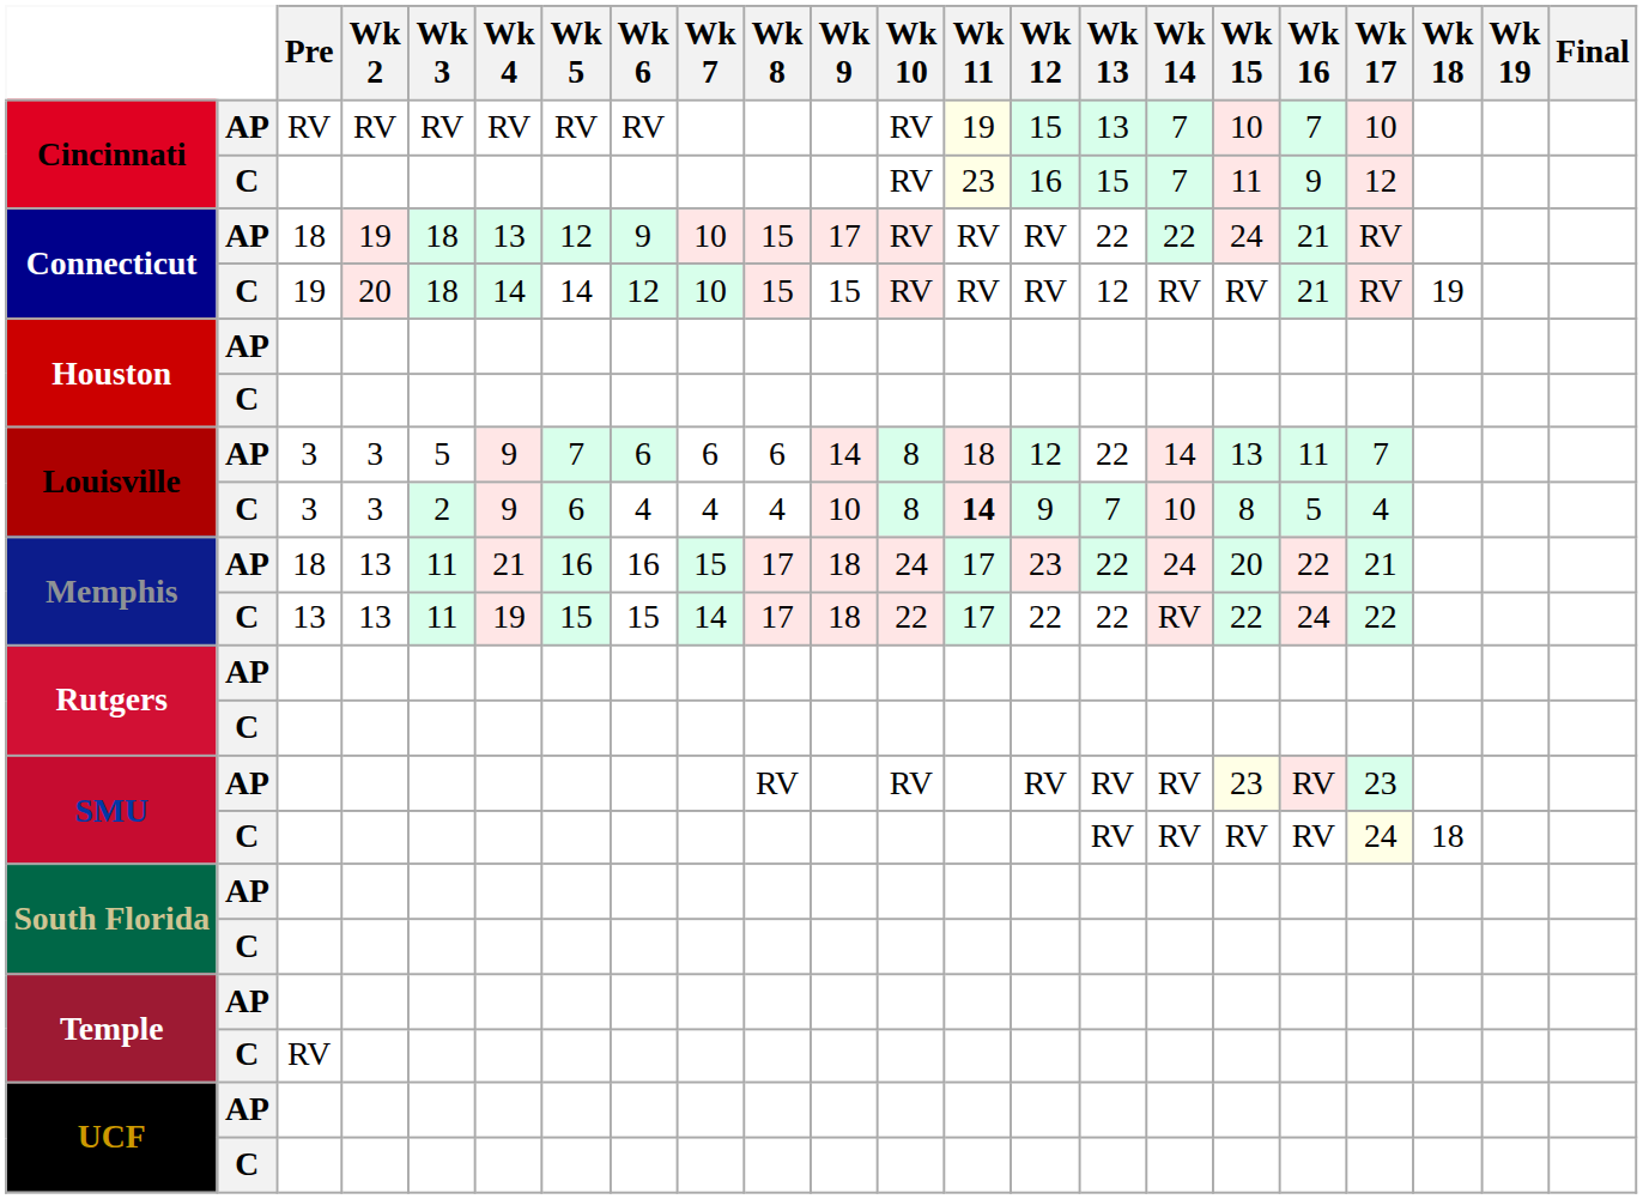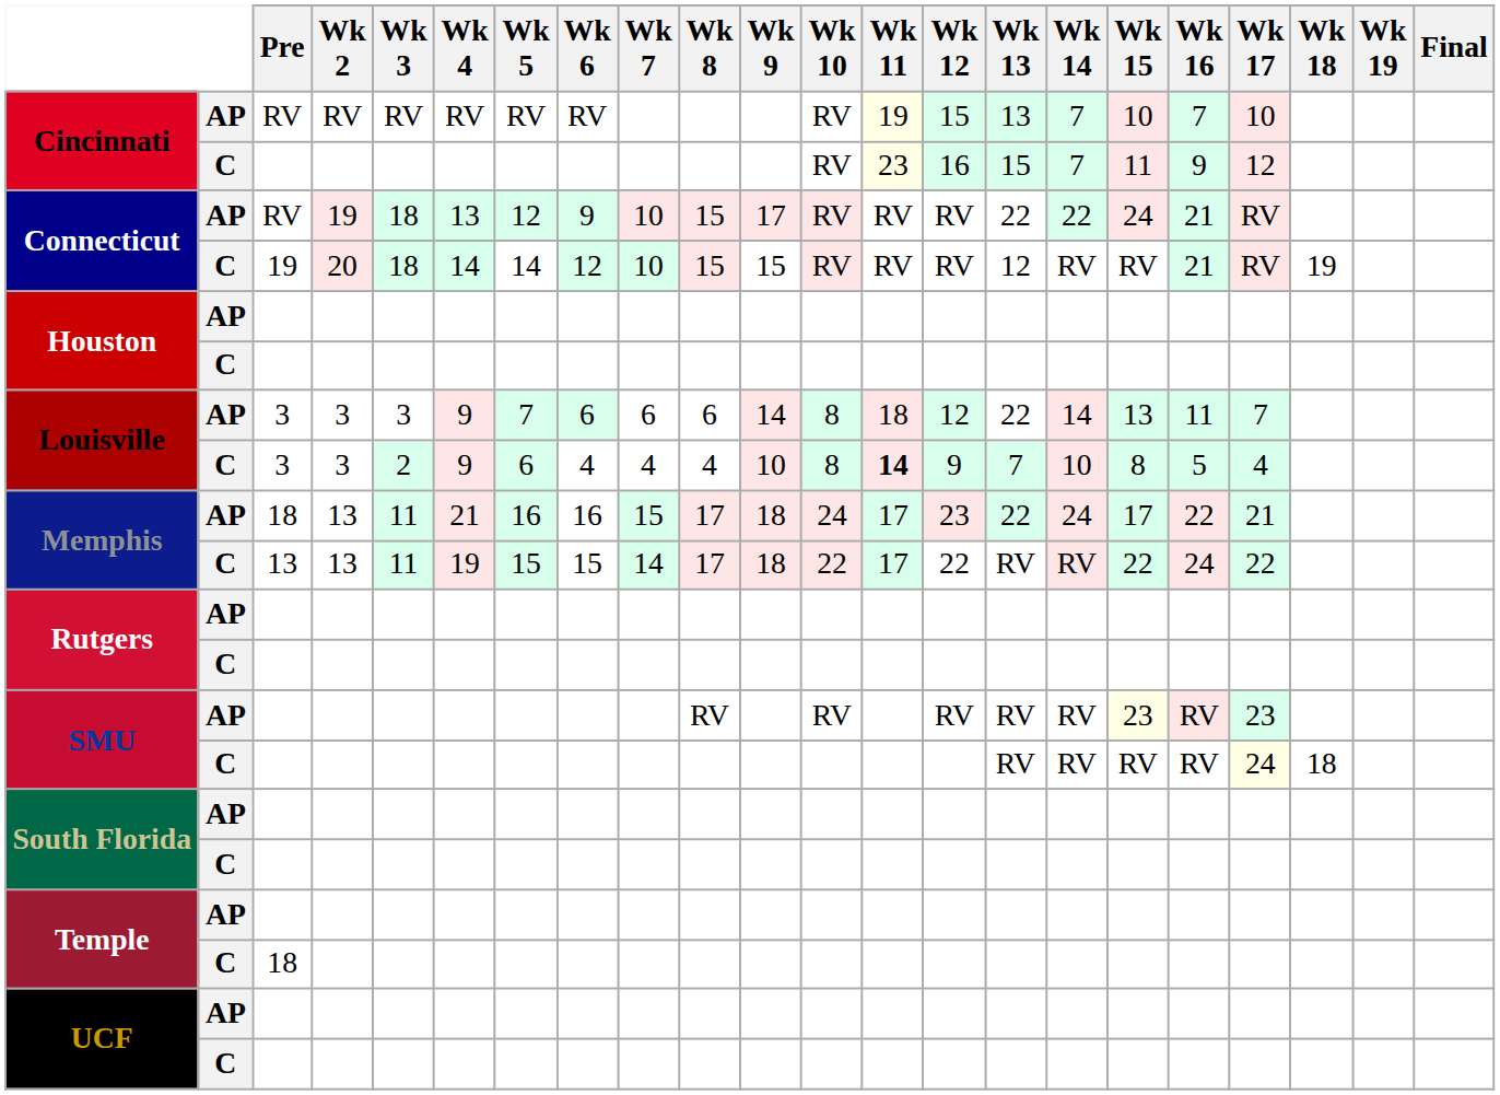 <table class="wikitable" style="white-space:nowrap;font-size:90%;">
 <tr>
 <th colspan=2 style="background:white; border-top-style:hidden; border-left-style:hidden;"> </th>
 <th>Pre</th>
 <th>Wk<br>2</th>
 <th>Wk<br>3</th>
 <th>Wk<br>4</th>
 <th>Wk<br>5</th>
 <th>Wk<br>6</th>
 <th>Wk<br>7</th>
 <th>Wk<br>8</th>
 <th>Wk<br>9</th>
 <th>Wk<br>10</th>
 <th>Wk<br>11</th>
 <th>Wk<br>12</th>
 <th>Wk<br>13</th>
 <th>Wk<br>14</th>
 <th>Wk<br>15</th>
 <th>Wk<br>16</th>
 <th>Wk<br>17</th>
 <th>Wk<br>18</th>
 <th>Wk<br>19</th>
 <th>Final</th>
 </tr>
 <tr style="text-align:center;">
 <th rowspan=2 style="background:#e00122; color:#000000;">Cincinnati</th>
 <th>AP</th>
 <td style="background:#FFF;">RV</td>
 <td style="background:#FFF;">RV</td>
 <td style="background:#FFF;">RV</td>
 <td style="background:#FFF;">RV</td>
 <td style="background:#FFF;">RV</td>
 <td style="background:#FFF;">RV</td>
 <td style="background:#FFF;"></td>
 <td style="background:#FFF;"></td>
 <td style="background:#FFF;"></td>
 <td style="background:#FFF;">RV</td>
 <td style="background:#ffffe6;">19</td>
 <td style="background:#d8ffeb;">15</td>
 <td style="background:#d8ffeb;">13</td>
 <td style="background:#d8ffeb;">7</td>
 <td style="background:#ffe6e6;">10</td>
 <td style="background:#d8ffeb;">7</td>
 <td style="background:#ffe6e6;">10</td>
 <td style="background:#FFF;"></td>
 <td style="background:#FFF;"></td>
 <td style="background:#FFF;"></td>
 </tr>
 <tr style="text-align:center;">
 <th>C</th>
 <td style="background:#FFF;"></td>
 <td style="background:#FFF;"></td>
 <td style="background:#FFF;"></td>
 <td style="background:#FFF;"></td>
 <td style="background:#FFF;"></td>
 <td style="background:#FFF;"></td>
 <td style="background:#FFF;"></td>
 <td style="background:#FFF;"></td>
 <td style="background:#FFF;"></td>
 <td style="background:#FFF;">RV</td>
 <td style="background:#ffffe6;">23</td>
 <td style="background:#d8ffeb;">16</td>
 <td style="background:#d8ffeb;">15</td>
 <td style="background:#d8ffeb;">7</td>
 <td style="background:#ffe6e6;">11</td>
 <td style="background:#d8ffeb;">9</td>
 <td style="background:#ffe6e6;">12</td>
 <td style="background:#FFF;"></td>
 <td style="background:#FFF;"></td>
 <td style="background:#FFF;"></td>
 </tr>
 <tr style="text-align:center;">
 <th rowspan=2 style="background:darkblue; color:#FFFFFF;">Connecticut</th>
 <th>AP</th>
-<td style="background:#FFF;">18</td>
+<td style="background:#FFF;">RV</td>
 <td style="background:#ffe6e6;">19</td>
 <td style="background:#d8ffeb;">18</td>
 <td style="background:#d8ffeb;">13</td>
 <td style="background:#d8ffeb;">12</td>
 <td style="background:#d8ffeb;">9</td>
 <td style="background:#ffe6e6;">10</td>
 <td style="background:#ffe6e6;">15</td>
 <td style="background:#ffe6e6;">17</td>
 <td style="background:#ffe6e6;">RV</td>
 <td style="background:#FFF;">RV</td>
 <td style="background:#FFF;">RV</td>
 <td style="background:#FFF;">22</td>
 <td style="background:#d8ffeb;">22</td>
 <td style="background:#ffe6e6;">24</td>
 <td style="background:#d8ffeb;">21</td>
 <td style="background:#ffe6e6;">RV</td>
 <td style="background:#FFF;"></td>
 <td style="background:#FFF;"></td>
 <td style="background:#FFF;"></td>
 </tr>
 <tr style="text-align:center;">
 <th>C</th>
 <td style="background:#FFF;">19</td>
 <td style="background:#ffe6e6;">20</td>
 <td style="background:#d8ffeb;">18</td>
 <td style="background:#d8ffeb;">14</td>
 <td style="background:#FFF;">14</td>
 <td style="background:#d8ffeb;">12</td>
 <td style="background:#d8ffeb;">10</td>
 <td style="background:#ffe6e6;">15</td>
 <td style="background:#FFF;">15</td>
 <td style="background:#ffe6e6;">RV</td>
 <td style="background:#FFF;">RV</td>
 <td style="background:#FFF;">RV</td>
 <td style="background:#FFF;">12</td>
 <td style="background:#FFF;">RV</td>
 <td style="background:#FFF;">RV</td>
 <td style="background:#d8ffeb;">21</td>
 <td style="background:#ffe6e6;">RV</td>
 <td style="background:#FFF;">19</td>
 <td style="background:#FFF;"></td>
 <td style="background:#FFF;"></td>
 </tr>
 <tr style="text-align:center;">
 <th rowspan=2 style="background:#CC0000; color:#FFFFFF;">Houston</th>
 <th>AP</th>
 <td style="background:#FFF;"></td>
 <td style="background:#FFF;"></td>
 <td style="background:#FFF;"></td>
 <td style="background:#FFF;"></td>
 <td style="background:#FFF;"></td>
 <td style="background:#FFF;"></td>
 <td style="background:#FFF;"></td>
 <td style="background:#FFF;"></td>
 <td style="background:#FFF;"></td>
 <td style="background:#FFF;"></td>
 <td style="background:#FFF;"></td>
 <td style="background:#FFF;"></td>
 <td style="background:#FFF;"></td>
 <td style="background:#FFF;"></td>
 <td style="background:#FFF;"></td>
 <td style="background:#FFF;"></td>
 <td style="background:#FFF;"></td>
 <td style="background:#FFF;"></td>
 <td style="background:#FFF;"></td>
 <td style="background:#FFF;"></td>
 </tr>
 <tr style="text-align:center;">
 <th>C</th>
 <td style="background:#FFF;"></td>
 <td style="background:#FFF;"></td>
 <td style="background:#FFF;"></td>
 <td style="background:#FFF;"></td>
 <td style="background:#FFF;"></td>
 <td style="background:#FFF;"></td>
 <td style="background:#FFF;"></td>
 <td style="background:#FFF;"></td>
 <td style="background:#FFF;"></td>
 <td style="background:#FFF;"></td>
 <td style="background:#FFF;"></td>
 <td style="background:#FFF;"></td>
 <td style="background:#FFF;"></td>
 <td style="background:#FFF;"></td>
 <td style="background:#FFF;"></td>
 <td style="background:#FFF;"></td>
 <td style="background:#FFF;"></td>
 <td style="background:#FFF;"></td>
 <td style="background:#FFF;"></td>
 <td style="background:#FFF;"></td>
 </tr>
 <tr style="text-align:center;">
 <th rowspan=2 style="background:#AD0000; color:#000000;">Louisville</th>
 <th>AP</th>
 <td style="background:#FFF;">3</td>
 <td style="background:#FFF;">3</td>
-<td style="background:#FFF;">5</td>
+<td style="background:#FFF;">3</td>
 <td style="background:#ffe6e6;">9</td>
 <td style="background:#d8ffeb;">7</td>
 <td style="background:#d8ffeb;">6</td>
 <td style="background:#FFF;">6</td>
 <td style="background:#FFF;">6</td>
 <td style="background:#ffe6e6;">14</td>
 <td style="background:#d8ffeb;">8</td>
 <td style="background:#ffe6e6;">18</td>
 <td style="background:#d8ffeb;">12</td>
 <td style="background:#FFF;">22</td>
 <td style="background:#ffe6e6;">14</td>
 <td style="background:#d8ffeb;">13</td>
 <td style="background:#d8ffeb;">11</td>
 <td style="background:#d8ffeb;">7</td>
 <td style="background:#FFF;"></td>
 <td style="background:#FFF;"></td>
 <td style="background:#FFF;"></td>
 </tr>
 <tr style="text-align:center;">
 <th>C</th>
 <td style="background:#FFF;">3</td>
 <td style="background:#FFF;">3</td>
 <td style="background:#d8ffeb;">2</td>
 <td style="background:#ffe6e6;">9</td>
 <td style="background:#d8ffeb;">6</td>
 <td style="background:#FFF;">4</td>
 <td style="background:#FFF;">4</td>
 <td style="background:#FFF;">4</td>
 <td style="background:#ffe6e6;">10</td>
 <td style="background:#d8ffeb;">8</td>
 <td style="background:#ffe6e6;"><strong>14</strong></td>
 <td style="background:#d8ffeb;">9</td>
 <td style="background:#d8ffeb;">7</td>
 <td style="background:#ffe6e6;">10</td>
 <td style="background:#d8ffeb;">8</td>
 <td style="background:#d8ffeb;">5</td>
 <td style="background:#d8ffeb;">4</td>
 <td style="background:#FFF;"></td>
 <td style="background:#FFF;"></td>
 <td style="background:#FFF;"></td>
 </tr>
 <tr style="text-align:center;">
 <th rowspan=2 style="background:#0C1C8C; color:#8E9295;">Memphis</th>
 <th>AP</th>
 <td style="background:#FFF;">18</td>
 <td style="background:#FFF;">13</td>
 <td style="background:#d8ffeb;">11</td>
 <td style="background:#ffe6e6;">21</td>
 <td style="background:#d8ffeb;">16</td>
 <td style="background:#FFF;">16</td>
 <td style="background:#d8ffeb;">15</td>
 <td style="background:#ffe6e6;">17</td>
 <td style="background:#ffe6e6;">18</td>
 <td style="background:#ffe6e6;">24</td>
 <td style="background:#d8ffeb;">17</td>
 <td style="background:#ffe6e6;">23</td>
 <td style="background:#d8ffeb;">22</td>
 <td style="background:#ffe6e6;">24</td>
-<td style="background:#d8ffeb;">20</td>
+<td style="background:#d8ffeb;">17</td>
 <td style="background:#ffe6e6;">22</td>
 <td style="background:#d8ffeb;">21</td>
 <td style="background:#FFF;"></td>
 <td style="background:#FFF;"></td>
 <td style="background:#FFF;"></td>
 </tr>
 <tr style="text-align:center;">
 <th>C</th>
 <td style="background:#FFF;">13</td>
 <td style="background:#FFF;">13</td>
 <td style="background:#d8ffeb;">11</td>
 <td style="background:#ffe6e6;">19</td>
 <td style="background:#d8ffeb;">15</td>
 <td style="background:#FFF;">15</td>
 <td style="background:#d8ffeb;">14</td>
 <td style="background:#ffe6e6;">17</td>
 <td style="background:#ffe6e6;">18</td>
 <td style="background:#ffe6e6;">22</td>
 <td style="background:#d8ffeb;">17</td>
 <td style="background:#FFF;">22</td>
-<td style="background:#FFF;">22</td>
+<td style="background:#FFF;">RV</td>
 <td style="background:#ffe6e6;">RV</td>
 <td style="background:#d8ffeb;">22</td>
 <td style="background:#ffe6e6;">24</td>
 <td style="background:#d8ffeb;">22</td>
 <td style="background:#FFF;"></td>
 <td style="background:#FFF;"></td>
 <td style="background:#FFF;"></td>
 </tr>
 <tr style="text-align:center;">
 <th rowspan=2 style="background:#D21034; color:#FFFFFF;">Rutgers</th>
 <th>AP</th>
 <td style="background:#FFF;"></td>
 <td style="background:#FFF;"></td>
 <td style="background:#FFF;"></td>
 <td style="background:#FFF;"></td>
 <td style="background:#FFF;"></td>
 <td style="background:#FFF;"></td>
 <td style="background:#FFF;"></td>
 <td style="background:#FFF;"></td>
 <td style="background:#FFF;"></td>
 <td style="background:#FFF;"></td>
 <td style="background:#FFF;"></td>
 <td style="background:#FFF;"></td>
 <td style="background:#FFF;"></td>
 <td style="background:#FFF;"></td>
 <td style="background:#FFF;"></td>
 <td style="background:#FFF;"></td>
 <td style="background:#FFF;"></td>
 <td style="background:#FFF;"></td>
 <td style="background:#FFF;"></td>
 <td style="background:#FFF;"></td>
 </tr>
 <tr style="text-align:center;">
 <th>C</th>
 <td style="background:#FFF;"></td>
 <td style="background:#FFF;"></td>
 <td style="background:#FFF;"></td>
 <td style="background:#FFF;"></td>
 <td style="background:#FFF;"></td>
 <td style="background:#FFF;"></td>
 <td style="background:#FFF;"></td>
 <td style="background:#FFF;"></td>
 <td style="background:#FFF;"></td>
 <td style="background:#FFF;"></td>
 <td style="background:#FFF;"></td>
 <td style="background:#FFF;"></td>
 <td style="background:#FFF;"></td>
 <td style="background:#FFF;"></td>
 <td style="background:#FFF;"></td>
 <td style="background:#FFF;"></td>
 <td style="background:#FFF;"></td>
 <td style="background:#FFF;"></td>
 <td style="background:#FFF;"></td>
 <td style="background:#FFF;"></td>
 </tr>
 <tr style="text-align:center;">
 <th rowspan=2 style="background:#C60C30; color:#0039A6;">SMU</th>
 <th>AP</th>
 <td style="background:#FFF;"></td>
 <td style="background:#FFF;"></td>
 <td style="background:#FFF;"></td>
 <td style="background:#FFF;"></td>
 <td style="background:#FFF;"></td>
 <td style="background:#FFF;"></td>
 <td style="background:#FFF;"></td>
 <td style="background:#FFF;">RV</td>
 <td style="background:#FFF;"></td>
 <td style="background:#FFF;">RV</td>
 <td style="background:#FFF;"></td>
 <td style="background:#FFF;">RV</td>
 <td style="background:#FFF;">RV</td>
 <td style="background:#FFF;">RV</td>
 <td style="background:#ffffe6;">23</td>
 <td style="background:#ffe6e6;">RV</td>
 <td style="background:#d8ffeb;">23</td>
 <td style="background:#FFF;"></td>
 <td style="background:#FFF;"></td>
 <td style="background:#FFF;"></td>
 </tr>
 <tr style="text-align:center;">
 <th>C</th>
 <td style="background:#FFF;"></td>
 <td style="background:#FFF;"></td>
 <td style="background:#FFF;"></td>
 <td style="background:#FFF;"></td>
 <td style="background:#FFF;"></td>
 <td style="background:#FFF;"></td>
 <td style="background:#FFF;"></td>
 <td style="background:#FFF;"></td>
 <td style="background:#FFF;"></td>
 <td style="background:#FFF;"></td>
 <td style="background:#FFF;"></td>
 <td style="background:#FFF;"></td>
 <td style="background:#FFF;">RV</td>
 <td style="background:#FFF;">RV</td>
 <td style="background:#FFF;">RV</td>
 <td style="background:#FFF;">RV</td>
 <td style="background:#ffffe6;">24</td>
 <td style="background:#FFF;">18</td>
 <td style="background:#FFF;"></td>
 <td style="background:#FFF;"></td>
 </tr>
 <tr style="text-align:center;">
 <th rowspan=2 style="background:#006747; color:#CFC493;">South Florida</th>
 <th>AP</th>
 <td style="background:#FFF;"></td>
 <td style="background:#FFF;"></td>
 <td style="background:#FFF;"></td>
 <td style="background:#FFF;"></td>
 <td style="background:#FFF;"></td>
 <td style="background:#FFF;"></td>
 <td style="background:#FFF;"></td>
 <td style="background:#FFF;"></td>
 <td style="background:#FFF;"></td>
 <td style="background:#FFF;"></td>
 <td style="background:#FFF;"></td>
 <td style="background:#FFF;"></td>
 <td style="background:#FFF;"></td>
 <td style="background:#FFF;"></td>
 <td style="background:#FFF;"></td>
 <td style="background:#FFF;"></td>
 <td style="background:#FFF;"></td>
 <td style="background:#FFF;"></td>
 <td style="background:#FFF;"></td>
 <td style="background:#FFF;"></td>
 </tr>
 <tr style="text-align:center;">
 <th>C</th>
 <td style="background:#FFF;"></td>
 <td style="background:#FFF;"></td>
 <td style="background:#FFF;"></td>
 <td style="background:#FFF;"></td>
 <td style="background:#FFF;"></td>
 <td style="background:#FFF;"></td>
 <td style="background:#FFF;"></td>
 <td style="background:#FFF;"></td>
 <td style="background:#FFF;"></td>
 <td style="background:#FFF;"></td>
 <td style="background:#FFF;"></td>
 <td style="background:#FFF;"></td>
 <td style="background:#FFF;"></td>
 <td style="background:#FFF;"></td>
 <td style="background:#FFF;"></td>
 <td style="background:#FFF;"></td>
 <td style="background:#FFF;"></td>
 <td style="background:#FFF;"></td>
 <td style="background:#FFF;"></td>
 <td style="background:#FFF;"></td>
 </tr>
 <tr style="text-align:center;">
 <th rowspan=2 style="background:#9d1a33; color:#FFFFFF;">Temple</th>
 <th>AP</th>
 <td style="background:#FFF;"></td>
 <td style="background:#FFF;"></td>
 <td style="background:#FFF;"></td>
 <td style="background:#FFF;"></td>
 <td style="background:#FFF;"></td>
 <td style="background:#FFF;"></td>
 <td style="background:#FFF;"></td>
 <td style="background:#FFF;"></td>
 <td style="background:#FFF;"></td>
 <td style="background:#FFF;"></td>
 <td style="background:#FFF;"></td>
 <td style="background:#FFF;"></td>
 <td style="background:#FFF;"></td>
 <td style="background:#FFF;"></td>
 <td style="background:#FFF;"></td>
 <td style="background:#FFF;"></td>
 <td style="background:#FFF;"></td>
 <td style="background:#FFF;"></td>
 <td style="background:#FFF;"></td>
 <td style="background:#FFF;"></td>
 </tr>
 <tr style="text-align:center;">
 <th>C</th>
-<td style="background:#FFF;">RV</td>
+<td style="background:#FFF;">18</td>
 <td style="background:#FFF;"></td>
 <td style="background:#FFF;"></td>
 <td style="background:#FFF;"></td>
 <td style="background:#FFF;"></td>
 <td style="background:#FFF;"></td>
 <td style="background:#FFF;"></td>
 <td style="background:#FFF;"></td>
 <td style="background:#FFF;"></td>
 <td style="background:#FFF;"></td>
 <td style="background:#FFF;"></td>
 <td style="background:#FFF;"></td>
 <td style="background:#FFF;"></td>
 <td style="background:#FFF;"></td>
 <td style="background:#FFF;"></td>
 <td style="background:#FFF;"></td>
 <td style="background:#FFF;"></td>
 <td style="background:#FFF;"></td>
 <td style="background:#FFF;"></td>
 <td style="background:#FFF;"></td>
 </tr>
 <tr style="text-align:center;">
 <th rowspan=2 style="background:#000000; color:#c90;">UCF</th>
 <th>AP</th>
 <td style="background:#FFF;"></td>
 <td style="background:#FFF;"></td>
 <td style="background:#FFF;"></td>
 <td style="background:#FFF;"></td>
 <td style="background:#FFF;"></td>
 <td style="background:#FFF;"></td>
 <td style="background:#FFF;"></td>
 <td style="background:#FFF;"></td>
 <td style="background:#FFF;"></td>
 <td style="background:#FFF;"></td>
 <td style="background:#FFF;"></td>
 <td style="background:#FFF;"></td>
 <td style="background:#FFF;"></td>
 <td style="background:#FFF;"></td>
 <td style="background:#FFF;"></td>
 <td style="background:#FFF;"></td>
 <td style="background:#FFF;"></td>
 <td style="background:#FFF;"></td>
 <td style="background:#FFF;"></td>
 <td style="background:#FFF;"></td>
 </tr>
 <tr style="text-align:center;">
 <th>C</th>
 <td style="background:#FFF;"></td>
 <td style="background:#FFF;"></td>
 <td style="background:#FFF;"></td>
 <td style="background:#FFF;"></td>
 <td style="background:#FFF;"></td>
 <td style="background:#FFF;"></td>
 <td style="background:#FFF;"></td>
 <td style="background:#FFF;"></td>
 <td style="background:#FFF;"></td>
 <td style="background:#FFF;"></td>
 <td style="background:#FFF;"></td>
 <td style="background:#FFF;"></td>
 <td style="background:#FFF;"></td>
 <td style="background:#FFF;"></td>
 <td style="background:#FFF;"></td>
 <td style="background:#FFF;"></td>
 <td style="background:#FFF;"></td>
 <td style="background:#FFF;"></td>
 <td style="background:#FFF;"></td>
 <td style="background:#FFF;"></td>
 </tr>
 </table>
